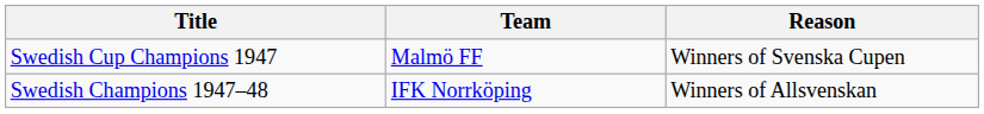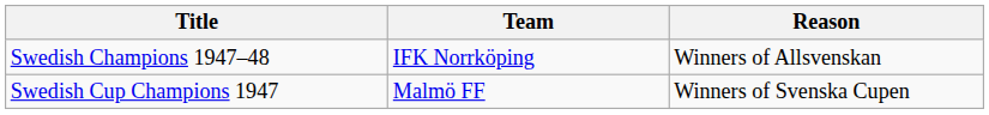 <table class="wikitable" style="text-align: left;">
 <tr>
 <th style="width: 275px;">Title</th>
 <th style="width: 200px;">Team</th>
 <th style="width: 225px;">Reason</th>
 </tr>
 <tr>
+<td><a href='#'>Swedish Champions</a> 1947–48</td>
+<td><a href='#'>IFK Norrköping</a></td>
+<td>Winners of Allsvenskan</td>
+</tr>
+<tr>
 <td><a href='#'>Swedish Cup Champions</a> 1947</td>
 <td><a href='#'>Malmö FF</a></td>
 <td>Winners of Svenska Cupen</td>
 </tr>
-<tr>
-<td><a href='#'>Swedish Champions</a> 1947–48</td>
-<td><a href='#'>IFK Norrköping</a></td>
-<td>Winners of Allsvenskan</td>
-</tr>
 </table>
